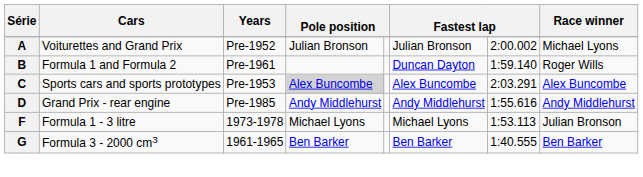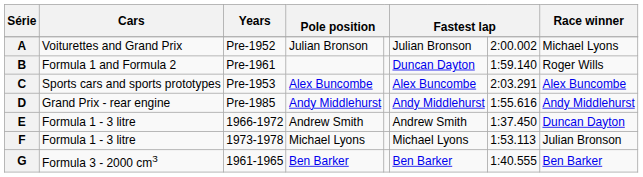 <table class="wikitable" style="font-size:90%">
 <tr>
 <th>Série</th>
 <th>Cars</th>
 <th>Years</th>
 <th colspan=2><br>Pole position</th>
 <th colspan=2><br>Fastest lap</th>
 <th>Race winner</th>
 </tr>
 <tr>
 </tr>
 <tr>
 <th>A</th>
 <td>Voiturettes and Grand Prix</td>
 <td>Pre-1952</td>
 <td align=left> Julian Bronson</td>
 <td></td>
 <td align=left> Julian Bronson</td>
 <td>2:00.002</td>
 <td align=left> Michael Lyons</td>
 </tr>
 <tr>
 <th>B</th>
 <td>Formula 1 and Formula 2</td>
 <td>Pre-1961</td>
 <td align=left></td>
 <td></td>
 <td align=left> <a href='#'>Duncan Dayton</a></td>
 <td>1:59.140</td>
 <td align=left> Roger Wills</td>
 </tr>
 <tr>
 <th>C</th>
 <td>Sports cars and sports prototypes</td>
 <td>Pre-1953</td>
-<td align=left style="background: lightgrey;"> <a href='#'>Alex Buncombe</a></td>
+<td align=left> <a href='#'>Alex Buncombe</a></td>
 <td></td>
 <td align=left> <a href='#'>Alex Buncombe</a></td>
 <td>2:03.291</td>
 <td align=left> <a href='#'>Alex Buncombe</a></td>
 </tr>
 <tr>
 <th>D</th>
 <td>Grand Prix - rear engine</td>
 <td>Pre-1985</td>
 <td align=left> <a href='#'>Andy Middlehurst</a></td>
 <td></td>
 <td align=left> <a href='#'>Andy Middlehurst</a></td>
 <td>1:55.616</td>
 <td align=left> <a href='#'>Andy Middlehurst</a></td>
+</tr>
+<tr>
+<th>E</th>
+<td>Formula 1 - 3 litre</td>
+<td>1966-1972</td>
+<td align=left> Andrew Smith</td>
+<td></td>
+<td align=left> Andrew Smith</td>
+<td>1:37.450</td>
+<td align=left> <a href='#'>Duncan Dayton</a></td>
 </tr>
 <tr>
 <th>F</th>
 <td>Formula 1 - 3 litre</td>
 <td>1973-1978</td>
 <td align=left> Michael Lyons</td>
 <td></td>
 <td align=left> Michael Lyons</td>
 <td>1:53.113</td>
 <td align=left> Julian Bronson</td>
 </tr>
 <tr>
 <th>G</th>
 <td>Formula 3 - 2000 cm<sup>3</sup></td>
 <td>1961-1965</td>
 <td align=left> <a href='#'>Ben Barker</a></td>
 <td></td>
 <td align=left> <a href='#'>Ben Barker</a></td>
 <td>1:40.555</td>
 <td align=left> <a href='#'>Ben Barker</a></td>
 </tr>
 </table>
